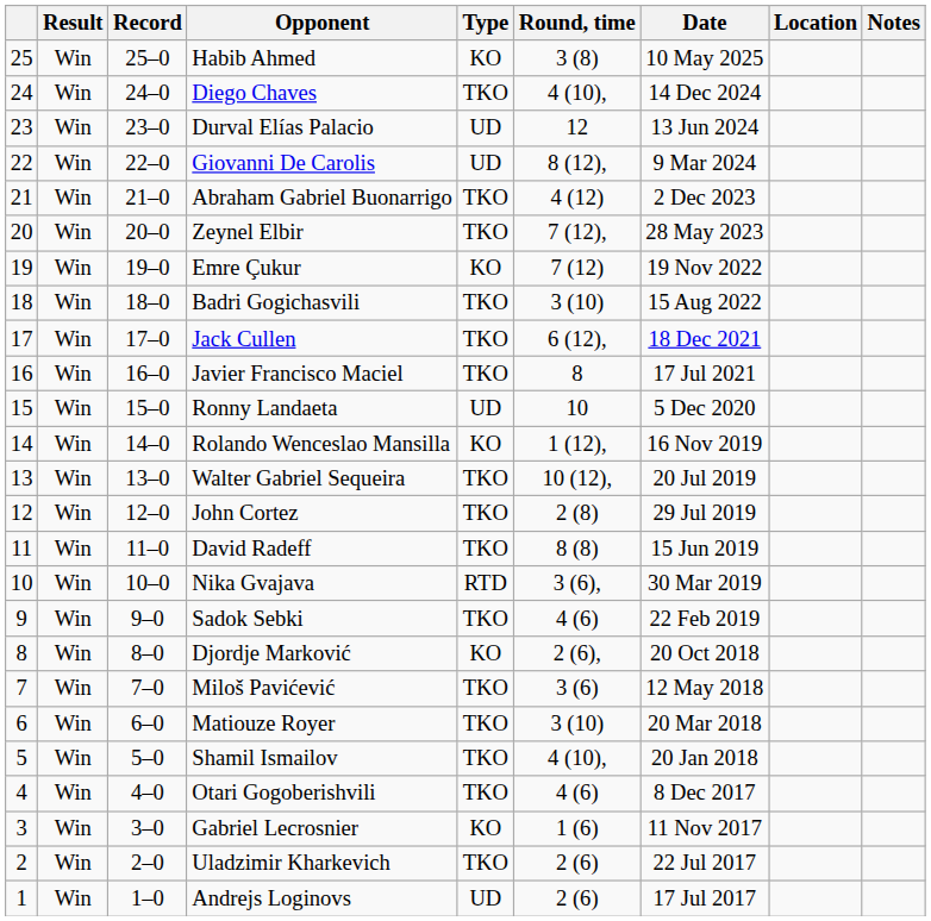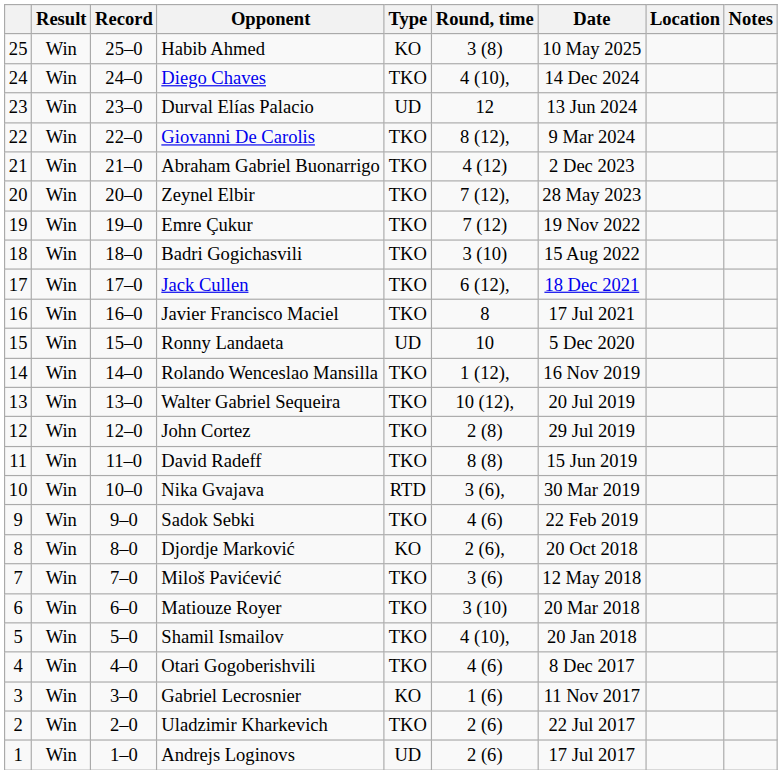 <table class="wikitable" style="text-align:center">
 <tr>
 <th></th>
 <th>Result</th>
 <th>Record</th>
 <th>Opponent</th>
 <th>Type</th>
 <th>Round, time</th>
 <th>Date</th>
 <th>Location</th>
 <th>Notes</th>
 </tr>
 <tr>
 <td>25</td>
 <td>Win</td>
 <td>25–0</td>
 <td style="text-align:left;">Habib Ahmed</td>
 <td>KO</td>
 <td>3 (8)</td>
 <td>10 May 2025</td>
 <td style="text-align:left;"></td>
 <td></td>
 </tr>
 <tr>
 <td>24</td>
 <td>Win</td>
 <td>24–0</td>
 <td style="text-align:left;"><a href='#'>Diego Chaves</a></td>
 <td>TKO</td>
 <td>4 (10), </td>
 <td>14 Dec 2024</td>
 <td style="text-align:left;"></td>
 <td></td>
 </tr>
 <tr>
 <td>23</td>
 <td>Win</td>
 <td>23–0</td>
 <td style="text-align:left;">Durval Elías Palacio</td>
 <td>UD</td>
 <td>12</td>
 <td>13 Jun 2024</td>
 <td style="text-align:left;"></td>
 <td style="text-align:left;"></td>
 </tr>
 <tr>
 <td>22</td>
 <td>Win</td>
 <td>22–0</td>
 <td style="text-align:left;"><a href='#'>Giovanni De Carolis</a></td>
-<td>UD</td>
+<td>TKO</td>
 <td>8 (12), </td>
 <td>9 Mar 2024</td>
 <td style="text-align:left;"></td>
 <td style="text-align:left;"></td>
 </tr>
 <tr>
 <td>21</td>
 <td>Win</td>
 <td>21–0</td>
 <td style="text-align:left;">Abraham Gabriel Buonarrigo</td>
 <td>TKO</td>
 <td>4 (12)</td>
 <td>2 Dec 2023</td>
 <td style="text-align:left;"></td>
 <td style="text-align:left;"></td>
 </tr>
 <tr>
 <td>20</td>
 <td>Win</td>
 <td>20–0</td>
 <td style="text-align:left;">Zeynel Elbir</td>
 <td>TKO</td>
 <td>7 (12), </td>
 <td>28 May 2023</td>
 <td style="text-align:left;"></td>
 <td style="text-align:left;"></td>
 </tr>
 <tr>
 <td>19</td>
 <td>Win</td>
 <td>19–0</td>
 <td style="text-align:left;">Emre Çukur</td>
-<td>KO</td>
+<td>TKO</td>
 <td>7 (12)</td>
 <td>19 Nov 2022</td>
 <td style="text-align:left;"></td>
 <td style="text-align:left;"></td>
 </tr>
 <tr>
 <td>18</td>
 <td>Win</td>
 <td>18–0</td>
 <td style="text-align:left;">Badri Gogichasvili</td>
 <td>TKO</td>
 <td>3 (10)</td>
 <td>15 Aug 2022</td>
 <td style="text-align:left;"></td>
 <td></td>
 </tr>
 <tr>
 <td>17</td>
 <td>Win</td>
 <td>17–0</td>
 <td style="text-align:left;"><a href='#'>Jack Cullen</a></td>
 <td>TKO</td>
 <td>6 (12), </td>
 <td><a href='#'>18 Dec 2021</a></td>
 <td style="text-align:left;"></td>
 <td style="text-align:left;"></td>
 </tr>
 <tr>
 <td>16</td>
 <td>Win</td>
 <td>16–0</td>
 <td style="text-align:left;">Javier Francisco Maciel</td>
 <td>TKO</td>
 <td>8</td>
 <td>17 Jul 2021</td>
 <td style="text-align:left;"></td>
 <td></td>
 </tr>
 <tr>
 <td>15</td>
 <td>Win</td>
 <td>15–0</td>
 <td style="text-align:left;">Ronny Landaeta</td>
 <td>UD</td>
 <td>10</td>
 <td>5 Dec 2020</td>
 <td style="text-align:left;"></td>
 <td style="text-align:left;"></td>
 </tr>
 <tr>
 <td>14</td>
 <td>Win</td>
 <td>14–0</td>
 <td style="text-align:left;">Rolando Wenceslao Mansilla</td>
-<td>KO</td>
+<td>TKO</td>
 <td>1 (12), </td>
 <td>16 Nov 2019</td>
 <td style="text-align:left;"></td>
 <td style="text-align:left;"></td>
 </tr>
 <tr>
 <td>13</td>
 <td>Win</td>
 <td>13–0</td>
 <td style="text-align:left;">Walter Gabriel Sequeira</td>
 <td>TKO</td>
 <td>10 (12), </td>
 <td>20 Jul 2019</td>
 <td style="text-align:left;"></td>
 <td style="text-align:left;"></td>
 </tr>
 <tr>
 <td>12</td>
 <td>Win</td>
 <td>12–0</td>
 <td style="text-align:left;">John Cortez</td>
 <td>TKO</td>
 <td>2 (8)</td>
 <td>29 Jul 2019</td>
 <td style="text-align:left;"></td>
 <td></td>
 </tr>
 <tr>
 <td>11</td>
 <td>Win</td>
 <td>11–0</td>
 <td style="text-align:left;">David Radeff</td>
 <td>TKO</td>
 <td>8 (8)</td>
 <td>15 Jun 2019</td>
 <td style="text-align:left;"></td>
 <td></td>
 </tr>
 <tr>
 <td>10</td>
 <td>Win</td>
 <td>10–0</td>
 <td style="text-align:left;">Nika Gvajava</td>
 <td>RTD</td>
 <td>3 (6), </td>
 <td>30 Mar 2019</td>
 <td style="text-align:left;"></td>
 <td></td>
 </tr>
 <tr>
 <td>9</td>
 <td>Win</td>
 <td>9–0</td>
 <td style="text-align:left;">Sadok Sebki</td>
 <td>TKO</td>
 <td>4 (6)</td>
 <td>22 Feb 2019</td>
 <td style="text-align:left;"></td>
 <td></td>
 </tr>
 <tr>
 <td>8</td>
 <td>Win</td>
 <td>8–0</td>
 <td style="text-align:left;">Djordje Marković</td>
 <td>KO</td>
 <td>2 (6), </td>
 <td>20 Oct 2018</td>
 <td style="text-align:left;"></td>
 <td></td>
 </tr>
 <tr>
 <td>7</td>
 <td>Win</td>
 <td>7–0</td>
 <td style="text-align:left;">Miloš Pavićević</td>
 <td>TKO</td>
 <td>3 (6)</td>
 <td>12 May 2018</td>
 <td style="text-align:left;"></td>
 <td></td>
 </tr>
 <tr>
 <td>6</td>
 <td>Win</td>
 <td>6–0</td>
 <td style="text-align:left;">Matiouze Royer</td>
 <td>TKO</td>
 <td>3 (10)</td>
 <td>20 Mar 2018</td>
 <td style="text-align:left;"></td>
 <td style="text-align:left;"></td>
 </tr>
 <tr>
 <td>5</td>
 <td>Win</td>
 <td>5–0</td>
 <td style="text-align:left;">Shamil Ismailov</td>
 <td>TKO</td>
 <td>4 (10), </td>
 <td>20 Jan 2018</td>
 <td style="text-align:left;"></td>
 <td style="text-align:left;"></td>
 </tr>
 <tr>
 <td>4</td>
 <td>Win</td>
 <td>4–0</td>
 <td style="text-align:left;">Otari Gogoberishvili</td>
 <td>TKO</td>
 <td>4 (6)</td>
 <td>8 Dec 2017</td>
 <td style="text-align:left;"></td>
 <td></td>
 </tr>
 <tr>
 <td>3</td>
 <td>Win</td>
 <td>3–0</td>
 <td style="text-align:left;">Gabriel Lecrosnier</td>
 <td>KO</td>
 <td>1 (6)</td>
 <td>11 Nov 2017</td>
 <td style="text-align:left;"></td>
 <td></td>
 </tr>
 <tr>
 <td>2</td>
 <td>Win</td>
 <td>2–0</td>
 <td style="text-align:left;">Uladzimir Kharkevich</td>
 <td>TKO</td>
 <td>2 (6)</td>
 <td>22 Jul 2017</td>
 <td style="text-align:left;"></td>
 <td></td>
 </tr>
 <tr>
 <td>1</td>
 <td>Win</td>
 <td>1–0</td>
 <td style="text-align:left;">Andrejs Loginovs</td>
 <td>UD</td>
 <td>2 (6)</td>
 <td>17 Jul 2017</td>
 <td style="text-align:left;"></td>
 <td></td>
 </tr>
 </table>
